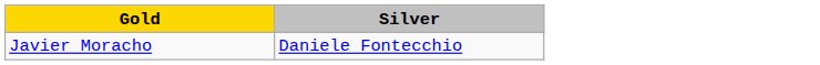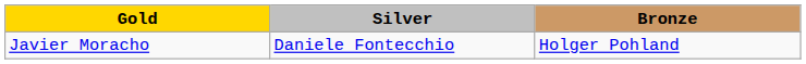 <table class="wikitable" style="text-align:left">
 <tr align="center">
 <td width=200 bgcolor=gold><strong>Gold</strong></td>
 <td width=200 bgcolor=silver><strong>Silver</strong></td>
+<td width=200 bgcolor=CC9966><strong>Bronze</strong></td>
 </tr>
 <tr>
 <td><a href='#'>Javier Moracho</a><br><em></em></td>
 <td><a href='#'>Daniele Fontecchio</a><br><em></em></td>
+<td><a href='#'>Holger Pohland</a><br><em></em></td>
 </tr>
 </table>
